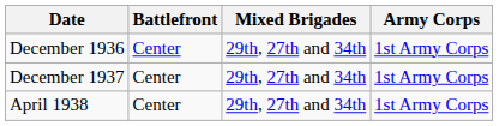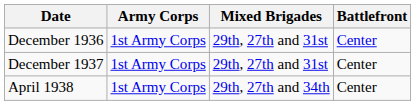 <table class="wikitable">
 <tr>
 <th>Date</th>
+<th>Army Corps</th>
+<th>Mixed Brigades</th>
 <th>Battlefront</th>
-<th>Mixed Brigades</th>
-<th>Army Corps</th>
 </tr>
 <tr>
 <td>December 1936</td>
+<td><a href='#'>1st Army Corps</a></td>
+<td><a href='#'>29th</a>, <a href='#'>27th</a> and <a href='#'>31st</a></td>
 <td><a href='#'>Center</a></td>
-<td><a href='#'>29th</a>, <a href='#'>27th</a> and <a href='#'>34th</a></td>
-<td><a href='#'>1st Army Corps</a></td>
 </tr>
 <tr>
 <td>December 1937</td>
+<td><a href='#'>1st Army Corps</a></td>
+<td><a href='#'>29th</a>, <a href='#'>27th</a> and <a href='#'>31st</a></td>
 <td>Center</td>
-<td><a href='#'>29th</a>, <a href='#'>27th</a> and <a href='#'>34th</a></td>
-<td><a href='#'>1st Army Corps</a></td>
 </tr>
 <tr>
 <td>April 1938</td>
+<td><a href='#'>1st Army Corps</a></td>
+<td><a href='#'>29th</a>, <a href='#'>27th</a> and <a href='#'>34th</a></td>
 <td>Center</td>
-<td><a href='#'>29th</a>, <a href='#'>27th</a> and <a href='#'>34th</a></td>
-<td><a href='#'>1st Army Corps</a></td>
 </tr>
 </table>
